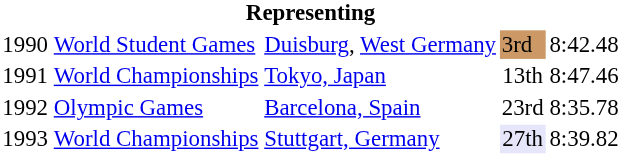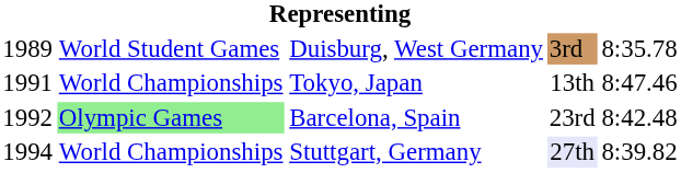 <table>
 <tr>
 <th colspan="5">Representing </th>
 </tr>
 <tr>
-<td>1990</td>
+<td>1989</td>
 <td><a href='#'>World Student Games</a></td>
 <td><a href='#'>Duisburg</a>, <a href='#'>West Germany</a></td>
 <td bgcolor="cc9966">3rd</td>
-<td>8:42.48</td>
+<td>8:35.78</td>
 </tr>
 <tr>
 <td>1991</td>
 <td><a href='#'>World Championships</a></td>
 <td><a href='#'>Tokyo, Japan</a></td>
 <td align="center">13th</td>
 <td>8:47.46</td>
 </tr>
 <tr>
 <td>1992</td>
-<td><a href='#'>Olympic Games</a></td>
+<td style="background: lightgreen;"><a href='#'>Olympic Games</a></td>
 <td><a href='#'>Barcelona, Spain</a></td>
 <td align="center">23rd</td>
-<td>8:35.78</td>
+<td>8:42.48</td>
 </tr>
 <tr>
-<td>1993</td>
+<td>1994</td>
 <td><a href='#'>World Championships</a></td>
 <td><a href='#'>Stuttgart, Germany</a></td>
 <td align="center" style="background: lavender;">27th</td>
 <td>8:39.82</td>
 </tr>
 </table>
